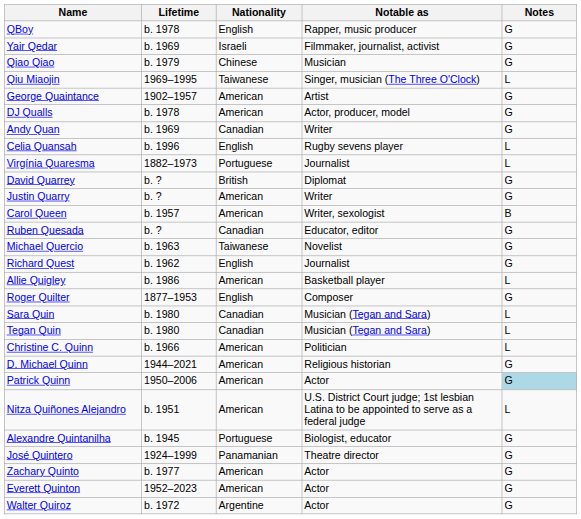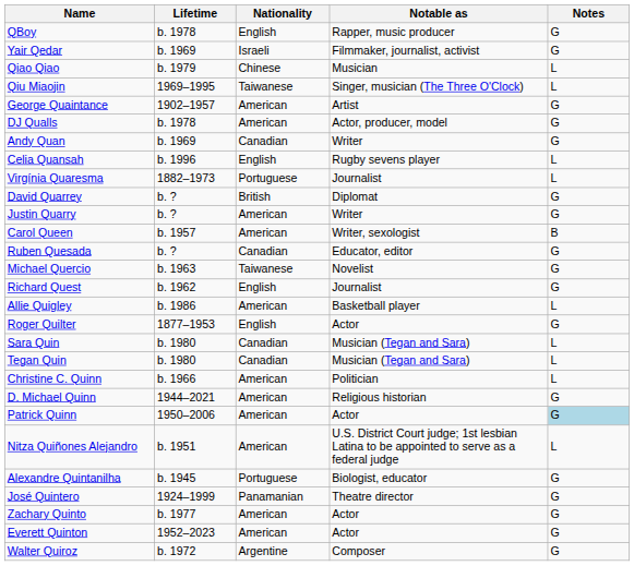 <table class="wikitable sortable">
 <tr>
 <th width="24%">Name</th>
 <th width="13%">Lifetime</th>
 <th width="15%">Nationality</th>
 <th width="35%">Notable as</th>
 <th width="17%">Notes</th>
 </tr>
 <tr>
 <td><a href='#'>QBoy</a></td>
 <td>b. 1978</td>
 <td>English</td>
 <td>Rapper, music producer</td>
 <td>G</td>
 </tr>
 <tr>
 <td><a href='#'>Yair Qedar</a></td>
 <td>b. 1969</td>
 <td>Israeli</td>
 <td>Filmmaker, journalist, activist</td>
 <td>G</td>
 </tr>
 <tr>
 <td><a href='#'>Qiao Qiao</a></td>
 <td>b. 1979</td>
 <td>Chinese</td>
 <td>Musician</td>
-<td>G</td>
+<td>L</td>
 </tr>
 <tr>
 <td><a href='#'>Qiu Miaojin</a></td>
 <td>1969–1995</td>
 <td>Taiwanese</td>
 <td>Singer, musician (<a href='#'>The Three O'Clock</a>)</td>
 <td>L</td>
 </tr>
 <tr>
 <td><a href='#'>George Quaintance</a></td>
 <td>1902–1957</td>
 <td>American</td>
 <td>Artist</td>
 <td>G</td>
 </tr>
 <tr>
 <td><a href='#'>DJ Qualls</a></td>
 <td>b. 1978</td>
 <td>American</td>
 <td>Actor, producer, model</td>
 <td>G</td>
 </tr>
 <tr>
 <td><a href='#'>Andy Quan</a></td>
 <td>b. 1969</td>
 <td>Canadian</td>
 <td>Writer</td>
 <td>G</td>
 </tr>
 <tr>
 <td><a href='#'>Celia Quansah</a></td>
 <td>b. 1996</td>
 <td>English</td>
 <td>Rugby sevens player</td>
 <td>L</td>
 </tr>
 <tr>
 <td><a href='#'>Virgínia Quaresma</a></td>
 <td>1882–1973</td>
 <td>Portuguese</td>
 <td>Journalist</td>
 <td>L</td>
 </tr>
 <tr>
 <td><a href='#'>David Quarrey</a></td>
 <td>b. ?</td>
 <td>British</td>
 <td>Diplomat</td>
 <td>G</td>
 </tr>
 <tr>
 <td><a href='#'>Justin Quarry</a></td>
 <td>b. ?</td>
 <td>American</td>
 <td>Writer</td>
 <td>G</td>
 </tr>
 <tr>
 <td><a href='#'>Carol Queen</a></td>
 <td>b. 1957</td>
 <td>American</td>
 <td>Writer, sexologist</td>
 <td>B</td>
 </tr>
 <tr>
 <td><a href='#'>Ruben Quesada</a></td>
 <td>b. ?</td>
 <td>Canadian</td>
 <td>Educator, editor</td>
 <td>G</td>
 </tr>
 <tr>
 <td><a href='#'>Michael Quercio</a></td>
 <td>b. 1963</td>
 <td>Taiwanese</td>
 <td>Novelist</td>
 <td>G</td>
 </tr>
 <tr>
 <td><a href='#'>Richard Quest</a></td>
 <td>b. 1962</td>
 <td>English</td>
 <td>Journalist</td>
 <td>G</td>
 </tr>
 <tr>
 <td><a href='#'>Allie Quigley</a></td>
 <td>b. 1986</td>
 <td>American</td>
 <td>Basketball player</td>
 <td>L</td>
 </tr>
 <tr>
 <td><a href='#'>Roger Quilter</a></td>
 <td>1877–1953</td>
 <td>English</td>
-<td>Composer</td>
+<td>Actor</td>
 <td>G</td>
 </tr>
 <tr>
 <td><a href='#'>Sara Quin</a></td>
 <td>b. 1980</td>
 <td>Canadian</td>
 <td>Musician (<a href='#'>Tegan and Sara</a>)</td>
 <td>L</td>
 </tr>
 <tr>
 <td><a href='#'>Tegan Quin</a></td>
 <td>b. 1980</td>
 <td>Canadian</td>
 <td>Musician (<a href='#'>Tegan and Sara</a>)</td>
 <td>L</td>
 </tr>
 <tr>
 <td><a href='#'>Christine C. Quinn</a></td>
 <td>b. 1966</td>
 <td>American</td>
 <td>Politician</td>
 <td>L</td>
 </tr>
 <tr>
 <td><a href='#'>D. Michael Quinn</a></td>
 <td>1944–2021</td>
 <td>American</td>
 <td>Religious historian</td>
 <td>G</td>
 </tr>
 <tr>
 <td><a href='#'>Patrick Quinn</a></td>
 <td>1950–2006</td>
 <td>American</td>
 <td>Actor</td>
 <td style="background: lightblue;">G</td>
 </tr>
 <tr>
 <td><a href='#'>Nitza Quiñones Alejandro</a></td>
 <td>b. 1951</td>
 <td>American</td>
 <td>U.S. District Court judge; 1st lesbian Latina to be appointed to serve as a federal judge</td>
 <td>L</td>
 </tr>
 <tr>
 <td><a href='#'>Alexandre Quintanilha</a></td>
 <td>b. 1945</td>
 <td>Portuguese</td>
 <td>Biologist, educator</td>
 <td>G</td>
 </tr>
 <tr>
 <td><a href='#'>José Quintero</a></td>
 <td>1924–1999</td>
 <td>Panamanian</td>
 <td>Theatre director</td>
 <td>G</td>
 </tr>
 <tr>
 <td><a href='#'>Zachary Quinto</a></td>
 <td>b. 1977</td>
 <td>American</td>
 <td>Actor</td>
 <td>G</td>
 </tr>
 <tr>
 <td><a href='#'>Everett Quinton</a></td>
 <td>1952–2023</td>
 <td>American</td>
 <td>Actor</td>
 <td>G</td>
 </tr>
 <tr>
 <td><a href='#'>Walter Quiroz</a></td>
 <td>b. 1972</td>
 <td>Argentine</td>
-<td>Actor</td>
+<td>Composer</td>
 <td>G</td>
 </tr>
 </table>
